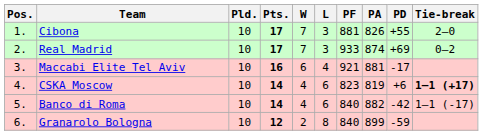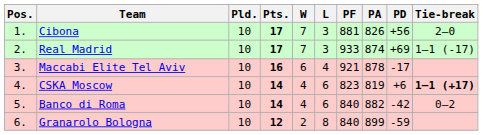 <table class="wikitable" style="text-align:center">
 <tr>
 <th width=15>Pos.</th>
 <th width=220>Team</th>
 <th width=20>Pld.</th>
 <th width=20>Pts.</th>
 <th width=20>W</th>
 <th width=20>L</th>
 <th width=20>PF</th>
 <th width=20>PA</th>
 <th width=20>PD</th>
 <th>Tie-break</th>
 </tr>
 <tr style="background: #ccffcc;">
 <td>1.</td>
 <td align=left> <a href='#'>Cibona</a></td>
 <td>10</td>
 <td><strong>17</strong></td>
 <td>7</td>
 <td>3</td>
 <td>881</td>
 <td>826</td>
-<td>+55</td>
+<td>+56</td>
 <td>2–0</td>
 </tr>
 <tr style="background: #ccffcc;">
 <td>2.</td>
 <td align=left> <a href='#'>Real Madrid</a></td>
 <td>10</td>
 <td><strong>17</strong></td>
 <td>7</td>
 <td>3</td>
 <td>933</td>
 <td>874</td>
 <td>+69</td>
-<td>0–2</td>
+<td>1–1 (-17)</td>
 </tr>
 <tr style="background: #ffcccc;">
 <td>3.</td>
 <td align=left> <a href='#'>Maccabi Elite Tel Aviv</a></td>
 <td>10</td>
 <td><strong>16</strong></td>
 <td>6</td>
 <td>4</td>
 <td>921</td>
-<td>881</td>
+<td>878</td>
 <td>-17</td>
 <td></td>
 </tr>
 <tr style="background: #ffcccc;">
 <td>4.</td>
 <td align=left> <a href='#'>CSKA Moscow</a></td>
 <td>10</td>
 <td><strong>14</strong></td>
 <td>4</td>
 <td>6</td>
 <td>823</td>
 <td>819</td>
 <td>+6</td>
 <td><strong>1–1 (+17)</strong></td>
 </tr>
 <tr style="background: #ffcccc;">
 <td>5.</td>
 <td align=left> <a href='#'>Banco di Roma</a></td>
 <td>10</td>
 <td><strong>14</strong></td>
 <td>4</td>
 <td>6</td>
 <td>840</td>
 <td>882</td>
 <td>-42</td>
-<td>1–1 (-17)</td>
+<td>0–2</td>
 </tr>
 <tr style="background: #ffcccc;">
 <td>6.</td>
 <td align=left> <a href='#'>Granarolo Bologna</a></td>
 <td>10</td>
 <td><strong>12</strong></td>
 <td>2</td>
 <td>8</td>
 <td>840</td>
 <td>899</td>
 <td>-59</td>
 <td></td>
 </tr>
 </table>
